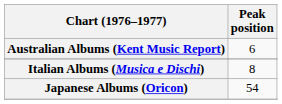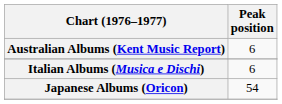 <table class="wikitable sortable plainrowheaders" style="text-align:center">
 <tr>
 <th scope="col">Chart (1976–1977)</th>
 <th scope="col">Peak<br>position</th>
 </tr>
 <tr>
 <th scope="row">Australian Albums (<a href='#'>Kent Music Report</a>)</th>
 <td>6</td>
 </tr>
 <tr>
 </tr>
 <tr>
 </tr>
 <tr>
 </tr>
 <tr>
 </tr>
 <tr>
 <th scope="row">Italian Albums (<em><a href='#'>Musica e Dischi</a></em>)</th>
-<td align="center">8</td>
+<td align="center">6</td>
 </tr>
 <tr>
 <th scope="row">Japanese Albums (<a href='#'>Oricon</a>)</th>
 <td align="center">54</td>
 </tr>
 <tr>
 </tr>
 <tr>
 </tr>
 <tr>
 </tr>
 <tr>
 </tr>
 <tr>
 </tr>
 </table>
